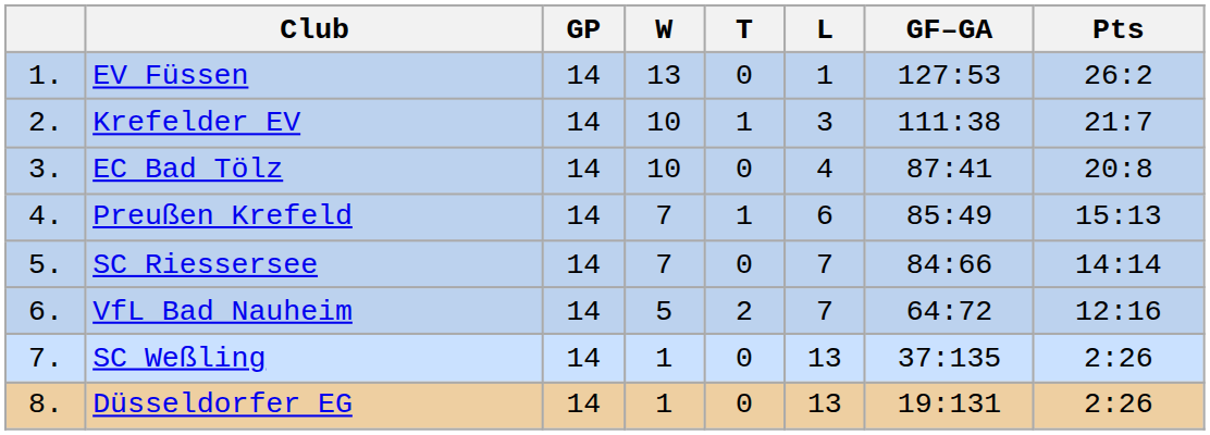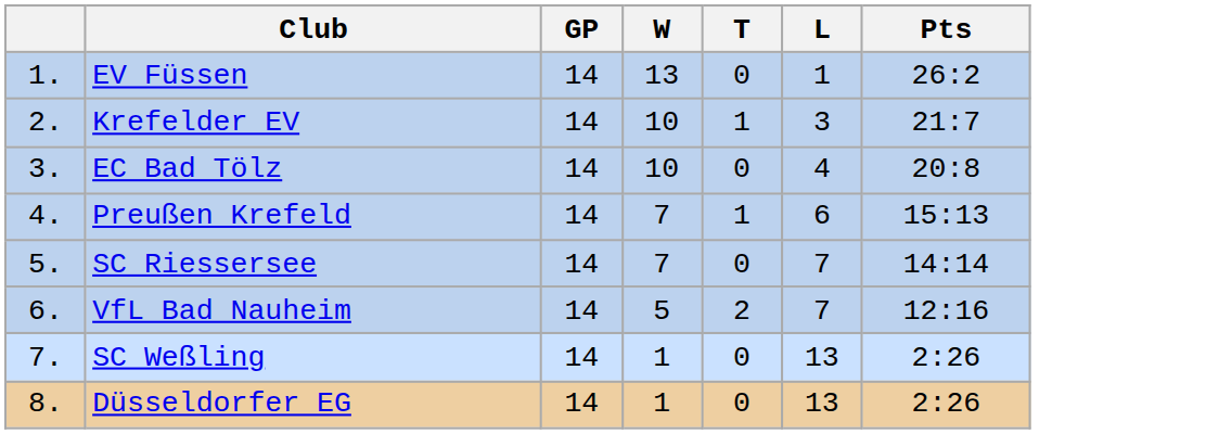 <table class="wikitable">
 <tr>
 <th width="30"></th>
 <th width="200">Club</th>
 <th width="30">GP</th>
 <th width="30">W</th>
 <th width="30">T</th>
 <th width="30">L</th>
-<th width="70">GF–GA</th>
 <th width="70">Pts</th>
 </tr>
 <tr bgcolor="#BCD2EE" align="center">
 <td>1.</td>
 <td align="left"><a href='#'>EV Füssen</a></td>
 <td>14</td>
 <td>13</td>
 <td>0</td>
 <td>1</td>
-<td>127:53</td>
 <td>26:2</td>
 </tr>
 <tr bgcolor=#BCD2EE align="center">
 <td>2.</td>
 <td align="left"><a href='#'>Krefelder EV</a></td>
 <td>14</td>
 <td>10</td>
 <td>1</td>
 <td>3</td>
-<td>111:38</td>
 <td>21:7</td>
 </tr>
 <tr bgcolor=#BCD2EE align="center">
 <td>3.</td>
 <td align="left"><a href='#'>EC Bad Tölz</a></td>
 <td>14</td>
 <td>10</td>
 <td>0</td>
 <td>4</td>
-<td>87:41</td>
 <td>20:8</td>
 </tr>
 <tr bgcolor=#BCD2EE align="center">
 <td>4.</td>
 <td align="left"><a href='#'>Preußen Krefeld</a></td>
 <td>14</td>
 <td>7</td>
 <td>1</td>
 <td>6</td>
-<td>85:49</td>
 <td>15:13</td>
 </tr>
 <tr bgcolor=#BCD2EE align="center">
 <td>5.</td>
 <td align="left"><a href='#'>SC Riessersee</a></td>
 <td>14</td>
 <td>7</td>
 <td>0</td>
 <td>7</td>
-<td>84:66</td>
 <td>14:14</td>
 </tr>
 <tr bgcolor=#BCD2EE align="center">
 <td>6.</td>
 <td align="left"><a href='#'>VfL Bad Nauheim</a></td>
 <td>14</td>
 <td>5</td>
 <td>2</td>
 <td>7</td>
-<td>64:72</td>
 <td>12:16</td>
 </tr>
 <tr bgcolor=#CAE1FF align="center">
 <td>7.</td>
 <td align="left"><a href='#'>SC Weßling</a></td>
 <td>14</td>
 <td>1</td>
 <td>0</td>
 <td>13</td>
-<td>37:135</td>
 <td>2:26</td>
 </tr>
 <tr bgcolor=#EECFA1 align="center">
 <td>8.</td>
 <td align="left"><a href='#'>Düsseldorfer EG</a></td>
 <td>14</td>
 <td>1</td>
 <td>0</td>
 <td>13</td>
-<td>19:131</td>
 <td>2:26</td>
 </tr>
 </table>
